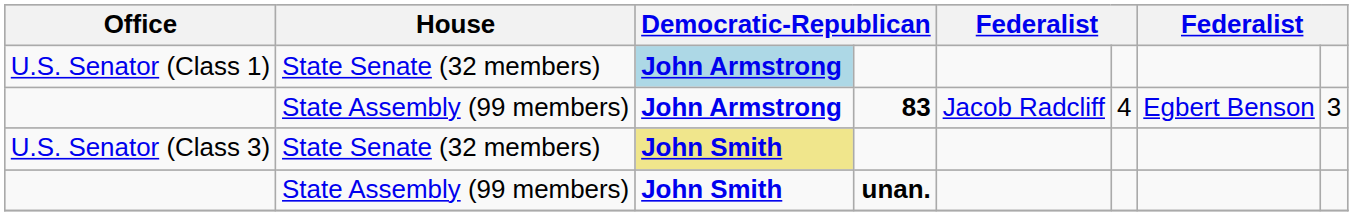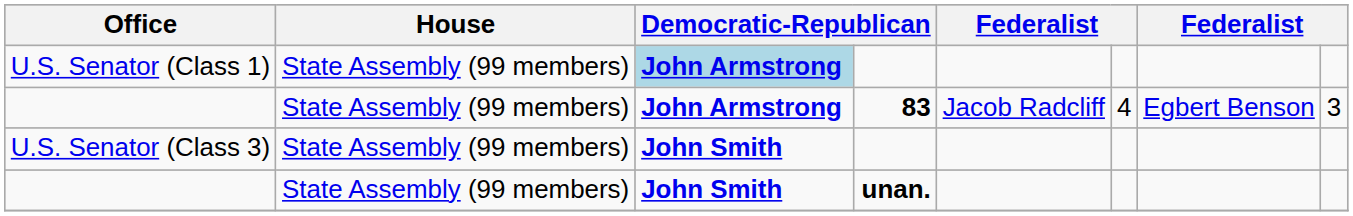 <table class=wikitable>
 <tr bgcolor=lightgrey>
 <th>Office</th>
 <th>House</th>
 <th colspan="2"><a href='#'>Democratic-Republican</a></th>
 <th colspan="2"><a href='#'>Federalist</a></th>
 <th colspan="2"><a href='#'>Federalist</a></th>
 </tr>
 <tr>
 <td><a href='#'>U.S. Senator</a> (Class 1)</td>
-<td><a href='#'>State Senate</a> (32 members)</td>
+<td><a href='#'>State Assembly</a> (99 members)</td>
 <td style="background: lightblue;"><strong><a href='#'>John Armstrong</a></strong></td>
 <td align="right"></td>
 <td></td>
 <td align="right"></td>
 <td></td>
 <td align="right"></td>
 </tr>
 <tr>
 <td></td>
 <td><a href='#'>State Assembly</a> (99 members)</td>
 <td><strong><a href='#'>John Armstrong</a></strong></td>
 <td align="right"><strong>83</strong></td>
 <td><a href='#'>Jacob Radcliff</a></td>
 <td align="right">4</td>
 <td><a href='#'>Egbert Benson</a></td>
 <td align="right">3</td>
 </tr>
 <tr>
 <td><a href='#'>U.S. Senator</a> (Class 3)</td>
-<td><a href='#'>State Senate</a> (32 members)</td>
-<td style="background: khaki;"><strong><a href='#'>John Smith</a></strong></td>
+<td><a href='#'>State Assembly</a> (99 members)</td>
+<td><strong><a href='#'>John Smith</a></strong></td>
 <td align="right"></td>
 <td></td>
 <td align="right"></td>
 <td></td>
 <td align="right"></td>
 </tr>
 <tr>
 <td></td>
 <td><a href='#'>State Assembly</a> (99 members)</td>
 <td><strong><a href='#'>John Smith</a></strong></td>
 <td align="right"><strong>unan.</strong></td>
 <td></td>
 <td align="right"></td>
 <td></td>
 <td align="right"></td>
 </tr>
 <tr>
 </tr>
 </table>
